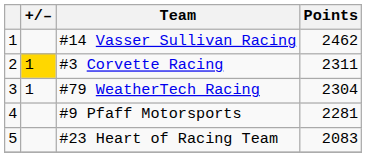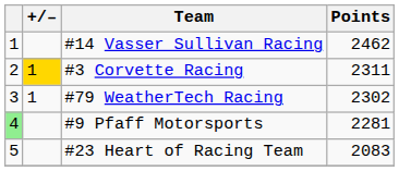 <table class="wikitable" style="font-size: 95%;">
 <tr>
 <th scope="col"></th>
 <th scope="col">+/–</th>
 <th scope="col">Team</th>
 <th scope="col">Points</th>
 </tr>
 <tr>
 <td align=center>1</td>
 <td align="left"></td>
 <td> #14 <a href='#'>Vasser Sullivan Racing</a></td>
 <td align=right>2462</td>
 </tr>
 <tr>
 <td align=center>2</td>
 <td align="left" style="background: gold;"> 1</td>
 <td> #3 <a href='#'>Corvette Racing</a></td>
 <td align=right>2311</td>
 </tr>
 <tr>
 <td align=center>3</td>
 <td align="left"> 1</td>
 <td> #79 <a href='#'>WeatherTech Racing</a></td>
-<td align=right>2304</td>
+<td align=right>2302</td>
 </tr>
 <tr>
-<td align=center>4</td>
+<td align=center style="background: lightgreen;">4</td>
 <td align="left"></td>
 <td> #9 Pfaff Motorsports</td>
 <td align=right>2281</td>
 </tr>
 <tr>
 <td align=center>5</td>
 <td align="left"></td>
 <td> #23 Heart of Racing Team</td>
 <td align=right>2083</td>
 </tr>
 <tr>
 </tr>
 </table>
